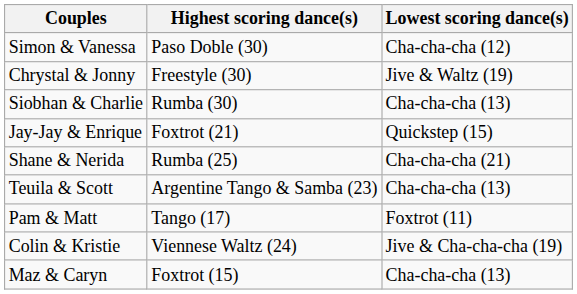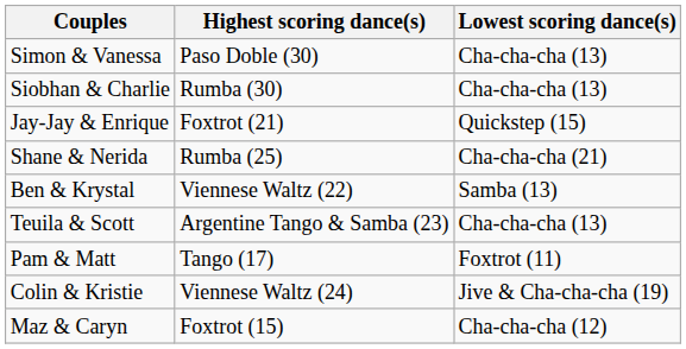 <table class="wikitable">
 <tr>
 <th>Couples</th>
 <th>Highest scoring dance(s)</th>
 <th>Lowest scoring dance(s)</th>
 </tr>
 <tr>
 <td>Simon & Vanessa</td>
 <td>Paso Doble (30)</td>
-<td>Cha-cha-cha (12)</td>
-</tr>
-<tr>
-<td>Chrystal & Jonny</td>
-<td>Freestyle (30)</td>
-<td>Jive & Waltz (19)</td>
+<td>Cha-cha-cha (13)</td>
 </tr>
 <tr>
 <td>Siobhan & Charlie</td>
 <td>Rumba (30)</td>
 <td>Cha-cha-cha (13)</td>
 </tr>
 <tr>
 <td>Jay-Jay & Enrique</td>
 <td>Foxtrot (21)</td>
 <td>Quickstep (15)</td>
 </tr>
 <tr>
 <td>Shane & Nerida</td>
 <td>Rumba (25)</td>
 <td>Cha-cha-cha (21)</td>
+</tr>
+<tr>
+<td>Ben & Krystal</td>
+<td>Viennese Waltz (22)</td>
+<td>Samba (13)</td>
 </tr>
 <tr>
 <td>Teuila & Scott</td>
 <td>Argentine Tango & Samba (23)</td>
 <td>Cha-cha-cha (13)</td>
 </tr>
 <tr>
 <td>Pam & Matt</td>
 <td>Tango (17)</td>
 <td>Foxtrot (11)</td>
 </tr>
 <tr>
 <td>Colin & Kristie</td>
 <td>Viennese Waltz (24)</td>
 <td>Jive & Cha-cha-cha (19)</td>
 </tr>
 <tr>
 <td>Maz & Caryn</td>
 <td>Foxtrot (15)</td>
-<td>Cha-cha-cha (13)</td>
+<td>Cha-cha-cha (12)</td>
 </tr>
 </table>
